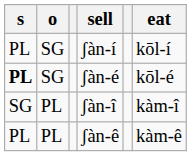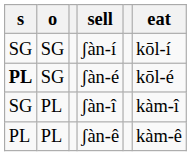 <table class="wikitable">
 <tr>
 <th>s</th>
 <th>o</th>
 <th></th>
 <th>sell</th>
 <th></th>
 <th>eat</th>
 </tr>
 <tr>
-<td>PL</td>
+<td>SG</td>
 <td>SG</td>
 <td></td>
 <td>ʃàn-í</td>
 <td></td>
 <td>kōl-í</td>
 </tr>
 <tr>
 <td><strong>PL</strong></td>
 <td>SG</td>
 <td></td>
 <td>ʃàn-é</td>
 <td></td>
 <td>kōl-é</td>
 </tr>
 <tr>
 <td>SG</td>
 <td>PL</td>
 <td></td>
 <td>ʃàn-î</td>
 <td></td>
 <td>kàm-î</td>
 </tr>
 <tr>
 <td>PL</td>
 <td>PL</td>
 <td></td>
 <td>ʃàn-ê</td>
 <td></td>
 <td>kàm-ê</td>
 </tr>
 </table>
